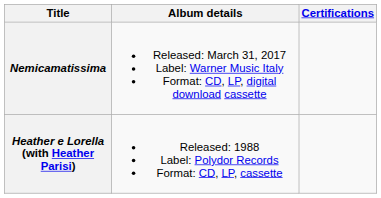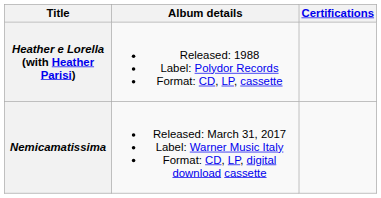 <table class="wikitable plainrowheaders" style="text-align:center;">
 <tr>
 <th scope="col" style="width:9em;">Title</th>
 <th scope="col" style="width:16em;">Album details</th>
 <th scope="col"><a href='#'>Certifications</a></th>
 </tr>
 <tr>
+<th scope="row"><em>Heather e Lorella</em> (with <a href='#'>Heather Parisi</a>)</th>
+<td><br><ul><li>Released: 1988</li><li>Label: <a href='#'>Polydor Records</a></li><li>Format: <a href='#'>CD</a>, <a href='#'>LP</a>, <a href='#'>cassette</a></li></ul></td>
+<td></td>
+</tr>
+<tr>
 <th scope="row"><em>Nemicamatissima</em></th>
 <td><br><ul><li>Released: March 31, 2017</li><li>Label: <a href='#'>Warner Music Italy</a></li><li>Format: <a href='#'>CD</a>, <a href='#'>LP</a>, <a href='#'>digital download</a> <a href='#'>cassette</a></li></ul></td>
 <td></td>
 </tr>
-<tr>
-<th scope="row"><em>Heather e Lorella</em> (with <a href='#'>Heather Parisi</a>)</th>
-<td><br><ul><li>Released: 1988</li><li>Label: <a href='#'>Polydor Records</a></li><li>Format: <a href='#'>CD</a>, <a href='#'>LP</a>, <a href='#'>cassette</a></li></ul></td>
-<td></td>
-</tr>
 </table>
